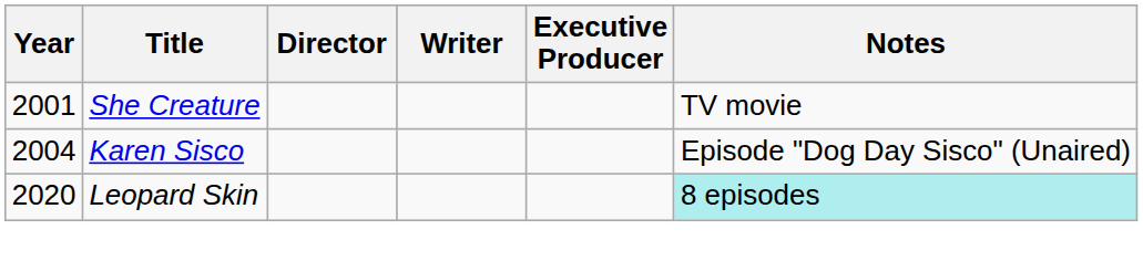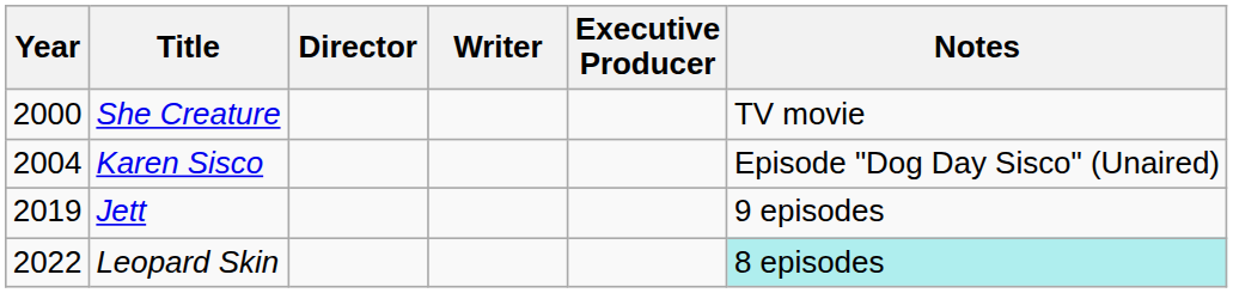 <table class="wikitable">
 <tr>
 <th>Year</th>
 <th>Title</th>
 <th width=65>Director</th>
 <th width=65>Writer</th>
 <th width=65>Executive<br>Producer</th>
 <th>Notes</th>
 </tr>
 <tr>
-<td>2001</td>
+<td>2000</td>
 <td><em><a href='#'>She Creature</a></em></td>
 <td></td>
 <td></td>
 <td></td>
 <td>TV movie</td>
 </tr>
 <tr>
 <td>2004</td>
 <td><em><a href='#'>Karen Sisco</a></em></td>
 <td></td>
 <td></td>
 <td></td>
 <td>Episode "Dog Day Sisco" (Unaired)</td>
 </tr>
 <tr>
-<td>2020</td>
+<td>2019</td>
+<td><em><a href='#'>Jett</a></em></td>
+<td></td>
+<td></td>
+<td></td>
+<td>9 episodes</td>
+</tr>
+<tr>
+<td>2022</td>
 <td><em>Leopard Skin</em></td>
 <td></td>
 <td></td>
 <td></td>
 <td style="background: paleturquoise;">8 episodes</td>
 </tr>
 </table>
